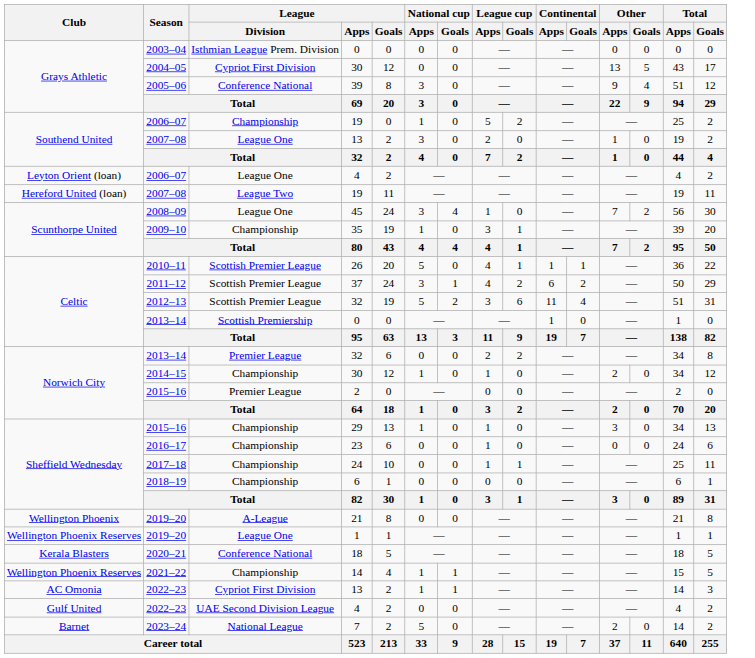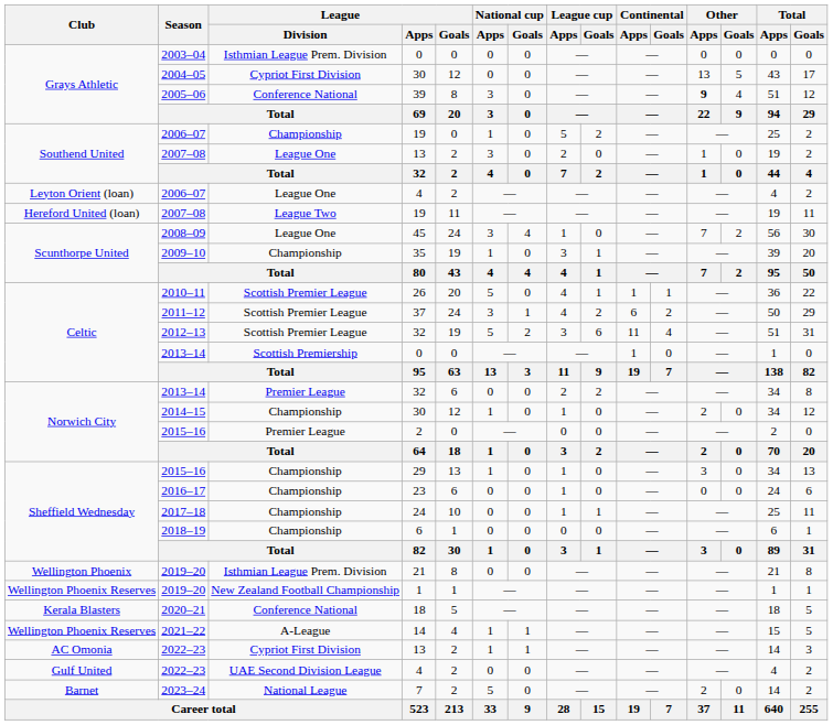 <table class=wikitable style="text-align: center">
 <tr>
 <th rowspan=2>Club</th>
 <th rowspan=2>Season</th>
 <th colspan=3>League</th>
 <th colspan=2>National cup</th>
 <th colspan=2>League cup</th>
 <th colspan=2>Continental</th>
 <th colspan=2>Other</th>
 <th colspan=2>Total</th>
 </tr>
 <tr>
 <th>Division</th>
 <th>Apps</th>
 <th>Goals</th>
 <th>Apps</th>
 <th>Goals</th>
 <th>Apps</th>
 <th>Goals</th>
 <th>Apps</th>
 <th>Goals</th>
 <th>Apps</th>
 <th>Goals</th>
 <th>Apps</th>
 <th>Goals</th>
 </tr>
 <tr>
 <td rowspan=4><a href='#'>Grays Athletic</a></td>
 <td><a href='#'>2003–04</a></td>
 <td><a href='#'>Isthmian League</a> Prem. Division</td>
 <td>0</td>
 <td>0</td>
 <td>0</td>
 <td>0</td>
 <td colspan=2>—</td>
 <td colspan=2>—</td>
 <td>0</td>
 <td>0</td>
 <td>0</td>
 <td>0</td>
 </tr>
 <tr>
 <td><a href='#'>2004–05</a></td>
 <td><a href='#'>Cypriot First Division</a></td>
 <td>30</td>
 <td>12</td>
 <td>0</td>
 <td>0</td>
 <td colspan=2>—</td>
 <td colspan=2>—</td>
 <td>13</td>
 <td>5</td>
 <td>43</td>
 <td>17</td>
 </tr>
 <tr>
 <td><a href='#'>2005–06</a></td>
 <td><a href='#'>Conference National</a></td>
 <td>39</td>
 <td>8</td>
 <td>3</td>
 <td>0</td>
 <td colspan=2>—</td>
 <td colspan=2>—</td>
-<td>9</td>
+<td><strong>9</strong></td>
 <td>4</td>
 <td>51</td>
 <td>12</td>
 </tr>
 <tr>
 <th colspan=2>Total</th>
 <th>69</th>
 <th>20</th>
 <th>3</th>
 <th>0</th>
 <th colspan=2>—</th>
 <th colspan=2>—</th>
 <th>22</th>
 <th>9</th>
 <th>94</th>
 <th>29</th>
 </tr>
 <tr>
 <td rowspan=3><a href='#'>Southend United</a></td>
 <td><a href='#'>2006–07</a></td>
 <td><a href='#'>Championship</a></td>
 <td>19</td>
 <td>0</td>
 <td>1</td>
 <td>0</td>
 <td>5</td>
 <td>2</td>
 <td colspan=2>—</td>
 <td colspan=2>—</td>
 <td>25</td>
 <td>2</td>
 </tr>
 <tr>
 <td><a href='#'>2007–08</a></td>
 <td><a href='#'>League One</a></td>
 <td>13</td>
 <td>2</td>
 <td>3</td>
 <td>0</td>
 <td>2</td>
 <td>0</td>
 <td colspan=2>—</td>
 <td>1</td>
 <td>0</td>
 <td>19</td>
 <td>2</td>
 </tr>
 <tr>
 <th colspan=2>Total</th>
 <th>32</th>
 <th>2</th>
 <th>4</th>
 <th>0</th>
 <th>7</th>
 <th>2</th>
 <th colspan=2>—</th>
 <th>1</th>
 <th>0</th>
 <th>44</th>
 <th>4</th>
 </tr>
 <tr>
 <td><a href='#'>Leyton Orient</a> (loan)</td>
 <td><a href='#'>2006–07</a></td>
 <td>League One</td>
 <td>4</td>
 <td>2</td>
 <td colspan=2>—</td>
 <td colspan=2>—</td>
 <td colspan=2>—</td>
 <td colspan=2>—</td>
 <td>4</td>
 <td>2</td>
 </tr>
 <tr>
 <td><a href='#'>Hereford United</a> (loan)</td>
 <td><a href='#'>2007–08</a></td>
 <td><a href='#'>League Two</a></td>
 <td>19</td>
 <td>11</td>
 <td colspan=2>—</td>
 <td colspan=2>—</td>
 <td colspan=2>—</td>
 <td colspan=2>—</td>
 <td>19</td>
 <td>11</td>
 </tr>
 <tr>
 <td rowspan=3><a href='#'>Scunthorpe United</a></td>
 <td><a href='#'>2008–09</a></td>
 <td>League One</td>
 <td>45</td>
 <td>24</td>
 <td>3</td>
 <td>4</td>
 <td>1</td>
 <td>0</td>
 <td colspan=2>—</td>
 <td>7</td>
 <td>2</td>
 <td>56</td>
 <td>30</td>
 </tr>
 <tr>
 <td><a href='#'>2009–10</a></td>
 <td>Championship</td>
 <td>35</td>
 <td>19</td>
 <td>1</td>
 <td>0</td>
 <td>3</td>
 <td>1</td>
 <td colspan=2>—</td>
 <td colspan=2>—</td>
 <td>39</td>
 <td>20</td>
 </tr>
 <tr>
 <th colspan=2>Total</th>
 <th>80</th>
 <th>43</th>
 <th>4</th>
 <th>4</th>
 <th>4</th>
 <th>1</th>
 <th colspan=2>—</th>
 <th>7</th>
 <th>2</th>
 <th>95</th>
 <th>50</th>
 </tr>
 <tr>
 <td rowspan=5><a href='#'>Celtic</a></td>
 <td><a href='#'>2010–11</a></td>
 <td><a href='#'>Scottish Premier League</a></td>
 <td>26</td>
 <td>20</td>
 <td>5</td>
 <td>0</td>
 <td>4</td>
 <td>1</td>
 <td>1</td>
 <td>1</td>
 <td colspan=2>—</td>
 <td>36</td>
 <td>22</td>
 </tr>
 <tr>
 <td><a href='#'>2011–12</a></td>
 <td>Scottish Premier League</td>
 <td>37</td>
 <td>24</td>
 <td>3</td>
 <td>1</td>
 <td>4</td>
 <td>2</td>
 <td>6</td>
 <td>2</td>
 <td colspan=2>—</td>
 <td>50</td>
 <td>29</td>
 </tr>
 <tr>
 <td><a href='#'>2012–13</a></td>
 <td>Scottish Premier League</td>
 <td>32</td>
 <td>19</td>
 <td>5</td>
 <td>2</td>
 <td>3</td>
 <td>6</td>
 <td>11</td>
 <td>4</td>
 <td colspan=2>—</td>
 <td>51</td>
 <td>31</td>
 </tr>
 <tr>
 <td><a href='#'>2013–14</a></td>
 <td><a href='#'>Scottish Premiership</a></td>
 <td>0</td>
 <td>0</td>
 <td colspan=2>—</td>
 <td colspan=2>—</td>
 <td>1</td>
 <td>0</td>
 <td colspan=2>—</td>
 <td>1</td>
 <td>0</td>
 </tr>
 <tr>
 <th colspan=2>Total</th>
 <th>95</th>
 <th>63</th>
 <th>13</th>
 <th>3</th>
 <th>11</th>
 <th>9</th>
 <th>19</th>
 <th>7</th>
 <th colspan=2>—</th>
 <th>138</th>
 <th>82</th>
 </tr>
 <tr>
 <td rowspan=4><a href='#'>Norwich City</a></td>
 <td><a href='#'>2013–14</a></td>
 <td><a href='#'>Premier League</a></td>
 <td>32</td>
 <td>6</td>
 <td>0</td>
 <td>0</td>
 <td>2</td>
 <td>2</td>
 <td colspan=2>—</td>
 <td colspan=2>—</td>
 <td>34</td>
 <td>8</td>
 </tr>
 <tr>
 <td><a href='#'>2014–15</a></td>
 <td>Championship</td>
 <td>30</td>
 <td>12</td>
 <td>1</td>
 <td>0</td>
 <td>1</td>
 <td>0</td>
 <td colspan=2>—</td>
 <td>2</td>
 <td>0</td>
 <td>34</td>
 <td>12</td>
 </tr>
 <tr>
 <td><a href='#'>2015–16</a></td>
 <td>Premier League</td>
 <td>2</td>
 <td>0</td>
 <td colspan=2>—</td>
 <td>0</td>
 <td>0</td>
 <td colspan=2>—</td>
 <td colspan=2>—</td>
 <td>2</td>
 <td>0</td>
 </tr>
 <tr>
 <th colspan=2>Total</th>
 <th>64</th>
 <th>18</th>
 <th>1</th>
 <th>0</th>
 <th>3</th>
 <th>2</th>
 <th colspan=2>—</th>
 <th>2</th>
 <th>0</th>
 <th>70</th>
 <th>20</th>
 </tr>
 <tr>
 <td rowspan=5><a href='#'>Sheffield Wednesday</a></td>
 <td><a href='#'>2015–16</a></td>
 <td>Championship</td>
 <td>29</td>
 <td>13</td>
 <td>1</td>
 <td>0</td>
 <td>1</td>
 <td>0</td>
 <td colspan=2>—</td>
 <td>3</td>
 <td>0</td>
 <td>34</td>
 <td>13</td>
 </tr>
 <tr>
 <td><a href='#'>2016–17</a></td>
 <td>Championship</td>
 <td>23</td>
 <td>6</td>
 <td>0</td>
 <td>0</td>
 <td>1</td>
 <td>0</td>
 <td colspan=2>—</td>
 <td>0</td>
 <td>0</td>
 <td>24</td>
 <td>6</td>
 </tr>
 <tr>
 <td><a href='#'>2017–18</a></td>
 <td>Championship</td>
 <td>24</td>
 <td>10</td>
 <td>0</td>
 <td>0</td>
 <td>1</td>
 <td>1</td>
 <td colspan=2>—</td>
 <td colspan=2>—</td>
 <td>25</td>
 <td>11</td>
 </tr>
 <tr>
 <td><a href='#'>2018–19</a></td>
 <td>Championship</td>
 <td>6</td>
 <td>1</td>
 <td>0</td>
 <td>0</td>
 <td>0</td>
 <td>0</td>
 <td colspan=2>—</td>
 <td colspan=2>—</td>
 <td>6</td>
 <td>1</td>
 </tr>
 <tr>
 <th colspan=2>Total</th>
 <th>82</th>
 <th>30</th>
 <th>1</th>
 <th>0</th>
 <th>3</th>
 <th>1</th>
 <th colspan=2>—</th>
 <th>3</th>
 <th>0</th>
 <th>89</th>
 <th>31</th>
 </tr>
 <tr>
 <td><a href='#'>Wellington Phoenix</a></td>
 <td><a href='#'>2019–20</a></td>
-<td><a href='#'>A-League</a></td>
+<td><a href='#'>Isthmian League</a> Prem. Division</td>
 <td>21</td>
 <td>8</td>
 <td>0</td>
 <td>0</td>
 <td colspan=2>—</td>
 <td colspan=2>—</td>
 <td colspan=2>—</td>
 <td>21</td>
 <td>8</td>
 </tr>
 <tr>
 <td><a href='#'>Wellington Phoenix Reserves</a></td>
 <td><a href='#'>2019–20</a></td>
-<td><a href='#'>League One</a></td>
+<td><a href='#'>New Zealand Football Championship</a></td>
 <td>1</td>
 <td>1</td>
 <td colspan=2>—</td>
 <td colspan=2>—</td>
 <td colspan=2>—</td>
 <td colspan=2>—</td>
 <td>1</td>
 <td>1</td>
 </tr>
 <tr>
 <td><a href='#'>Kerala Blasters</a></td>
 <td><a href='#'>2020–21</a></td>
 <td><a href='#'>Conference National</a></td>
 <td>18</td>
 <td>5</td>
 <td colspan=2>—</td>
 <td colspan=2>—</td>
 <td colspan=2>—</td>
 <td colspan=2>—</td>
 <td>18</td>
 <td>5</td>
 </tr>
 <tr>
 <td><a href='#'>Wellington Phoenix Reserves</a></td>
 <td><a href='#'>2021–22</a></td>
-<td>Championship</td>
+<td>A-League</td>
 <td>14</td>
 <td>4</td>
 <td>1</td>
 <td>1</td>
 <td colspan=2>—</td>
 <td colspan=2>—</td>
 <td colspan=2>—</td>
 <td>15</td>
 <td>5</td>
 </tr>
 <tr>
 <td><a href='#'>AC Omonia</a></td>
 <td><a href='#'>2022–23</a></td>
 <td><a href='#'>Cypriot First Division</a></td>
 <td>13</td>
 <td>2</td>
 <td>1</td>
 <td>1</td>
 <td colspan=2>—</td>
 <td colspan=2>—</td>
 <td colspan=2>—</td>
 <td>14</td>
 <td>3</td>
 </tr>
 <tr>
 <td><a href='#'>Gulf United</a></td>
 <td><a href='#'>2022–23</a></td>
 <td><a href='#'>UAE Second Division League</a></td>
 <td>4</td>
 <td>2</td>
 <td>0</td>
 <td>0</td>
 <td colspan=2>—</td>
 <td colspan=2>—</td>
 <td colspan=2>—</td>
 <td>4</td>
 <td>2</td>
 </tr>
 <tr>
 <td><a href='#'>Barnet</a></td>
 <td><a href='#'>2023–24</a></td>
 <td><a href='#'>National League</a></td>
 <td>7</td>
 <td>2</td>
 <td>5</td>
 <td>0</td>
 <td colspan=2>—</td>
 <td colspan=2>—</td>
 <td>2</td>
 <td>0</td>
 <td>14</td>
 <td>2</td>
 </tr>
 <tr>
 <th colspan="3">Career total</th>
 <th>523</th>
 <th>213</th>
 <th>33</th>
 <th>9</th>
 <th>28</th>
 <th>15</th>
 <th>19</th>
 <th>7</th>
 <th>37</th>
 <th>11</th>
 <th>640</th>
 <th>255</th>
 </tr>
 </table>
